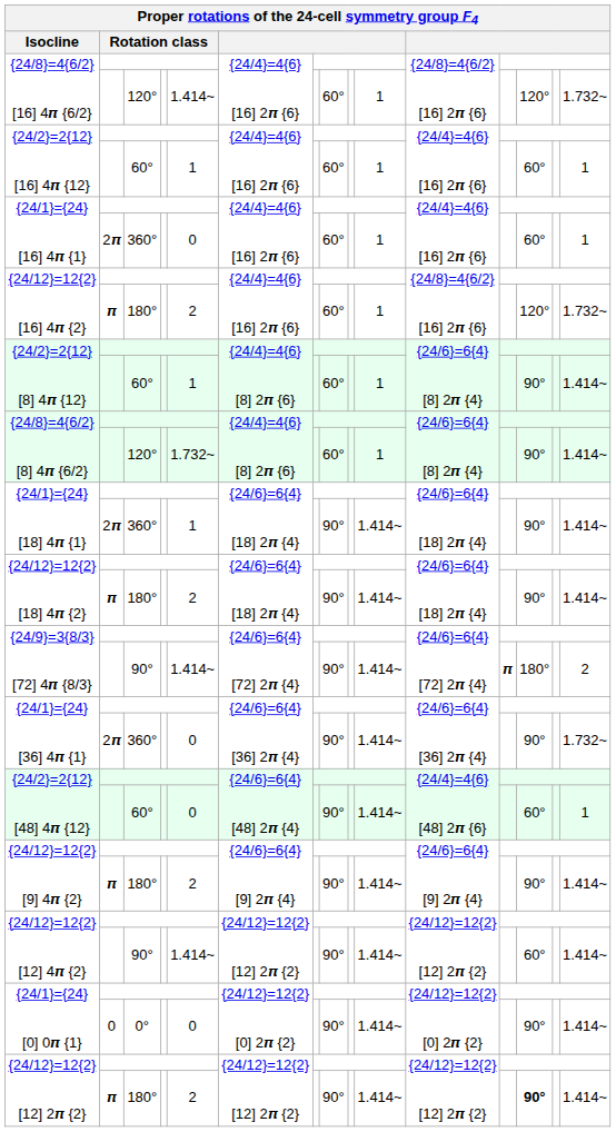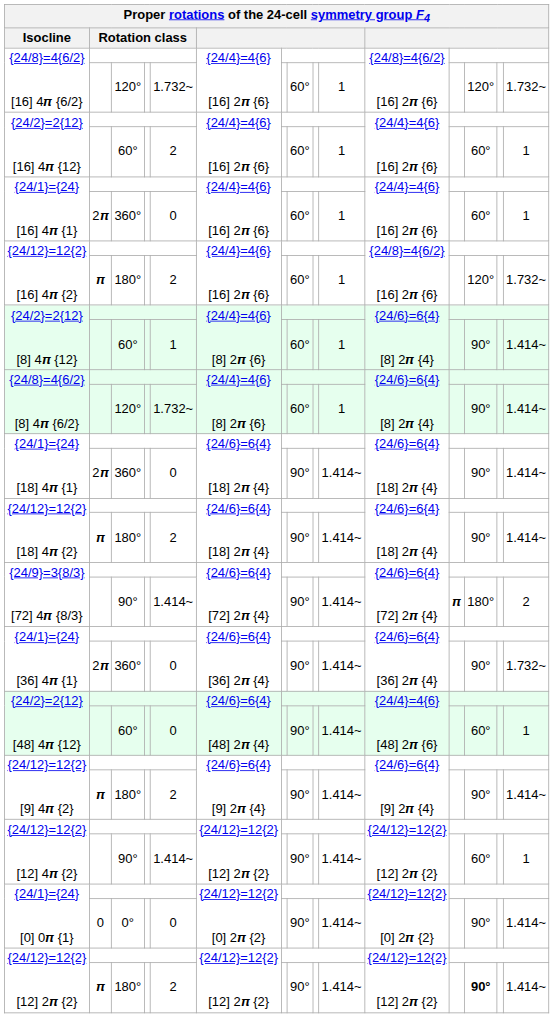 <table class=wikitable style="white-space:nowrap;text-align:center">
 <tr>
 <th colspan=15>Proper <a href='#'>rotations</a> of the 24-cell <a href='#'>symmetry group <em>F<sub>4</sub></em></a></th>
 </tr>
 <tr>
 <th>Isocline</th>
 <th colspan=4>Rotation class</th>
 <th colspan=5></th>
 <th colspan=5></th>
 </tr>
 <tr style="background: white;"|>
 <td rowspan=2><a href='#'>{24/8}=4{6/2}</a><br><br><br>[16] 4𝝅 {6/2}</td>
 <td colspan=4></td>
 <td rowspan=2><a href='#'>{24/4}=4{6}</a><br><br><br>[16] 2𝝅 {6}</td>
 <td colspan=4></td>
 <td rowspan=2><a href='#'>{24/8}=4{6/2}</a><br><br><br>[16] 2𝝅 {6}</td>
 <td colspan=4></td>
 </tr>
 <tr style="background: white;"|>
 <td></td>
 <td>120°</td>
 <td></td>
-<td>1.414~</td>
+<td>1.732~</td>
 <td></td>
 <td>60°</td>
 <td></td>
 <td>1</td>
 <td></td>
 <td>120°</td>
 <td></td>
 <td>1.732~</td>
 </tr>
 <tr style="background: white;"|>
 <td rowspan=2><a href='#'>{24/2}=2{12}</a><br><br><br>[16] 4𝝅 {12}</td>
 <td colspan=4></td>
 <td rowspan=2><a href='#'>{24/4}=4{6}</a><br><br><br>[16] 2𝝅 {6}</td>
 <td colspan=4></td>
 <td rowspan=2><a href='#'>{24/4}=4{6}</a><br><br><br>[16] 2𝝅 {6}</td>
 <td colspan=4></td>
 </tr>
 <tr style="background: white;"|>
 <td></td>
 <td>60°</td>
 <td></td>
-<td>1</td>
+<td>2</td>
 <td></td>
 <td>60°</td>
 <td></td>
 <td>1</td>
 <td></td>
 <td>60°</td>
 <td></td>
 <td>1</td>
 </tr>
 <tr style="background: white;"|>
 <td rowspan=2><a href='#'>{24/1}={24}</a><br><br><br>[16] 4𝝅 {1}</td>
 <td colspan=4></td>
 <td rowspan=2><a href='#'>{24/4}=4{6}</a><br><br><br>[16] 2𝝅 {6}</td>
 <td colspan=4></td>
 <td rowspan=2><a href='#'>{24/4}=4{6}</a><br><br><br>[16] 2𝝅 {6}</td>
 <td colspan=4></td>
 </tr>
 <tr style="background: white;"|>
 <td>2𝝅</td>
 <td>360°</td>
 <td></td>
 <td>0</td>
 <td></td>
 <td>60°</td>
 <td></td>
 <td>1</td>
 <td></td>
 <td>60°</td>
 <td></td>
 <td>1</td>
 </tr>
 <tr style="background: white;"|>
 <td rowspan=2><a href='#'>{24/12}=12{2}</a><br><br><br>[16] 4𝝅 {2}</td>
 <td colspan=4></td>
 <td rowspan=2><a href='#'>{24/4}=4{6}</a><br><br><br>[16] 2𝝅 {6}</td>
 <td colspan=4></td>
 <td rowspan=2><a href='#'>{24/8}=4{6/2}</a><br><br><br>[16] 2𝝅 {6}</td>
 <td colspan=4></td>
 </tr>
 <tr style="background: white;"|>
 <td>𝝅</td>
 <td>180°</td>
 <td></td>
 <td>2</td>
 <td></td>
 <td>60°</td>
 <td></td>
 <td>1</td>
 <td></td>
 <td>120°</td>
 <td></td>
 <td>1.732~</td>
 </tr>
 <tr style="background: #E6FFEE;"|>
 <td rowspan=2><a href='#'>{24/2}=2{12}</a><br><br><br>[8] 4𝝅 {12}</td>
 <td colspan=4></td>
 <td rowspan=2><a href='#'>{24/4}=4{6}</a><br><br><br>[8] 2𝝅 {6}</td>
 <td colspan=4></td>
 <td rowspan=2><a href='#'>{24/6}=6{4}</a><br><br><br>[8] 2𝝅 {4}</td>
 <td colspan=4></td>
 </tr>
 <tr style="background: #E6FFEE;"|>
 <td></td>
 <td>60°</td>
 <td></td>
 <td>1</td>
 <td></td>
 <td>60°</td>
 <td></td>
 <td>1</td>
 <td></td>
 <td>90°</td>
 <td></td>
 <td>1.414~</td>
 </tr>
 <tr style="background: #E6FFEE;"|>
 <td rowspan=2><a href='#'>{24/8}=4{6/2}</a><br><br><br>[8] 4𝝅 {6/2}</td>
 <td colspan=4></td>
 <td rowspan=2><a href='#'>{24/4}=4{6}</a><br><br><br>[8] 2𝝅 {6}</td>
 <td colspan=4></td>
 <td rowspan=2><a href='#'>{24/6}=6{4}</a><br><br><br>[8] 2𝝅 {4}</td>
 <td colspan=4></td>
 </tr>
 <tr style="background: #E6FFEE;"|>
 <td></td>
 <td>120°</td>
 <td></td>
 <td>1.732~</td>
 <td></td>
 <td>60°</td>
 <td></td>
 <td>1</td>
 <td></td>
 <td>90°</td>
 <td></td>
 <td>1.414~</td>
 </tr>
 <tr style="background: white;"|>
 <td rowspan=2><a href='#'>{24/1}={24}</a><br><br><br>[18] 4𝝅 {1}</td>
 <td colspan=4></td>
 <td rowspan=2><a href='#'>{24/6}=6{4}</a><br><br><br>[18] 2𝝅 {4}</td>
 <td colspan=4></td>
 <td rowspan=2><a href='#'>{24/6}=6{4}</a><br><br><br>[18] 2𝝅 {4}</td>
 <td colspan=4></td>
 </tr>
 <tr style="background: white;"|>
 <td>2𝝅</td>
 <td>360°</td>
 <td></td>
-<td>1</td>
+<td>0</td>
 <td></td>
 <td>90°</td>
 <td></td>
 <td>1.414~</td>
 <td></td>
 <td>90°</td>
 <td></td>
 <td>1.414~</td>
 </tr>
 <tr style="background: white;"|>
 <td rowspan=2><a href='#'>{24/12}=12{2}</a><br><br><br>[18] 4𝝅 {2}</td>
 <td colspan=4></td>
 <td rowspan=2><a href='#'>{24/6}=6{4}</a><br><br><br>[18] 2𝝅 {4}</td>
 <td colspan=4></td>
 <td rowspan=2><a href='#'>{24/6}=6{4}</a><br><br><br>[18] 2𝝅 {4}</td>
 <td colspan=4></td>
 </tr>
 <tr style="background: white;"|>
 <td>𝝅</td>
 <td>180°</td>
 <td></td>
 <td>2</td>
 <td></td>
 <td>90°</td>
 <td></td>
 <td>1.414~</td>
 <td></td>
 <td>90°</td>
 <td></td>
 <td>1.414~</td>
 </tr>
 <tr style="background: white;"|>
 <td rowspan=2><a href='#'>{24/9}=3{8/3}</a><br><br><br>[72] 4𝝅 {8/3}</td>
 <td colspan=4></td>
 <td rowspan=2><a href='#'>{24/6}=6{4}</a><br><br><br>[72] 2𝝅 {4}</td>
 <td colspan=4></td>
 <td rowspan=2><a href='#'>{24/6}=6{4}</a><br><br><br>[72] 2𝝅 {4}</td>
 <td colspan=4></td>
 </tr>
 <tr style="background: white;"|>
 <td></td>
 <td>90°</td>
 <td></td>
 <td>1.414~</td>
 <td></td>
 <td>90°</td>
 <td></td>
 <td>1.414~</td>
 <td>𝝅</td>
 <td>180°</td>
 <td></td>
 <td>2</td>
 </tr>
 <tr style="background: white;"|>
 <td rowspan=2><a href='#'>{24/1}={24}</a><br><br><br>[36] 4𝝅 {1}</td>
 <td colspan=4></td>
 <td rowspan=2><a href='#'>{24/6}=6{4}</a><br><br><br>[36] 2𝝅 {4}</td>
 <td colspan=4></td>
 <td rowspan=2><a href='#'>{24/6}=6{4}</a><br><br><br>[36] 2𝝅 {4}</td>
 <td colspan=4></td>
 </tr>
 <tr style="background: white;"|>
 <td>2𝝅</td>
 <td>360°</td>
 <td></td>
 <td>0</td>
 <td></td>
 <td>90°</td>
 <td></td>
 <td>1.414~</td>
 <td></td>
 <td>90°</td>
 <td></td>
 <td>1.732~</td>
 </tr>
 <tr style="background: #E6FFEE;"|>
 <td rowspan=2><a href='#'>{24/2}=2{12}</a><br><br><br>[48] 4𝝅 {12}</td>
 <td colspan=4></td>
 <td rowspan=2><a href='#'>{24/6}=6{4}</a><br><br><br>[48] 2𝝅 {4}</td>
 <td colspan=4></td>
 <td rowspan=2><a href='#'>{24/4}=4{6}</a><br><br><br>[48] 2𝝅 {6}</td>
 <td colspan=4></td>
 </tr>
 <tr style="background: #E6FFEE;"|>
 <td></td>
 <td>60°</td>
 <td></td>
 <td>0</td>
 <td></td>
 <td>90°</td>
 <td></td>
 <td>1.414~</td>
 <td></td>
 <td>60°</td>
 <td></td>
 <td>1</td>
 </tr>
 <tr style="background: white;"|>
 <td rowspan=2><a href='#'>{24/12}=12{2}</a><br><br><br>[9] 4𝝅 {2}</td>
 <td colspan=4></td>
 <td rowspan=2><a href='#'>{24/6}=6{4}</a><br><br><br>[9] 2𝝅 {4}</td>
 <td colspan=4></td>
 <td rowspan=2><a href='#'>{24/6}=6{4}</a><br><br><br>[9] 2𝝅 {4}</td>
 <td colspan=4></td>
 </tr>
 <tr style="background: white;"|>
 <td>𝝅</td>
 <td>180°</td>
 <td></td>
 <td>2</td>
 <td></td>
 <td>90°</td>
 <td></td>
 <td>1.414~</td>
 <td></td>
 <td>90°</td>
 <td></td>
 <td>1.414~</td>
 </tr>
 <tr style="background: white;"|>
 <td rowspan=2><a href='#'>{24/12}=12{2}</a><br><br><br>[12] 4𝝅 {2}</td>
 <td colspan=4></td>
 <td rowspan=2><a href='#'>{24/12}=12{2}</a><br><br><br>[12] 2𝝅 {2}</td>
 <td colspan=4></td>
 <td rowspan=2><a href='#'>{24/12}=12{2}</a><br><br><br>[12] 2𝝅 {2}</td>
 <td colspan=4></td>
 </tr>
 <tr style="background: white;"|>
 <td></td>
 <td>90°</td>
 <td></td>
 <td>1.414~</td>
 <td></td>
 <td>90°</td>
 <td></td>
 <td>1.414~</td>
 <td></td>
 <td>60°</td>
 <td></td>
-<td>1.414~</td>
+<td>1</td>
 </tr>
 <tr style="background: white;"|>
 <td rowspan=2><a href='#'>{24/1}={24}</a><br><br><br>[0] 0𝝅 {1}</td>
 <td colspan=4></td>
 <td rowspan=2><a href='#'>{24/12}=12{2}</a><br><br><br>[0] 2𝝅 {2}</td>
 <td colspan=4></td>
 <td rowspan=2><a href='#'>{24/12}=12{2}</a><br><br><br>[0] 2𝝅 {2}</td>
 <td colspan=4></td>
 </tr>
 <tr style="background: white;"|>
 <td>0</td>
 <td>0°</td>
 <td></td>
 <td>0</td>
 <td></td>
 <td>90°</td>
 <td></td>
 <td>1.414~</td>
 <td></td>
 <td>90°</td>
 <td></td>
 <td>1.414~</td>
 </tr>
 <tr style="background: white;"|>
 <td rowspan=2><a href='#'>{24/12}=12{2}</a><br><br><br>[12] 2𝝅 {2}</td>
 <td colspan=4></td>
 <td rowspan=2><a href='#'>{24/12}=12{2}</a><br><br><br>[12] 2𝝅 {2}</td>
 <td colspan=4></td>
 <td rowspan=2><a href='#'>{24/12}=12{2}</a><br><br><br>[12] 2𝝅 {2}</td>
 <td colspan=4></td>
 </tr>
 <tr style="background: white;"|>
 <td>𝝅</td>
 <td>180°</td>
 <td></td>
 <td>2</td>
 <td></td>
 <td>90°</td>
 <td></td>
 <td>1.414~</td>
 <td></td>
 <td><strong>90°</strong></td>
 <td></td>
 <td>1.414~</td>
 </tr>
 </table>
